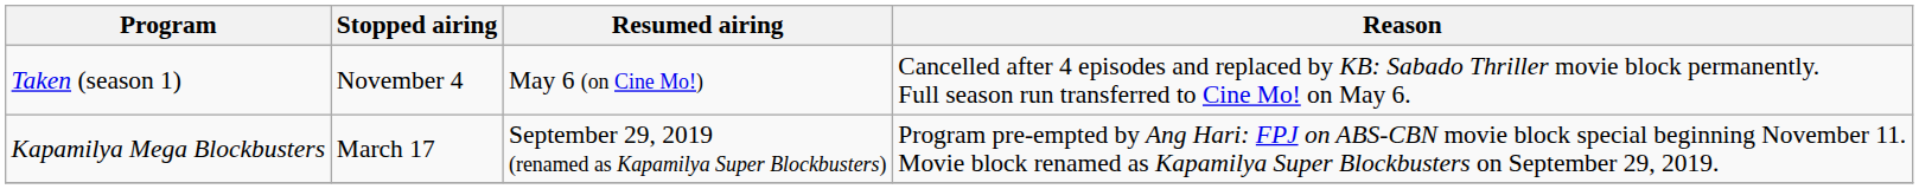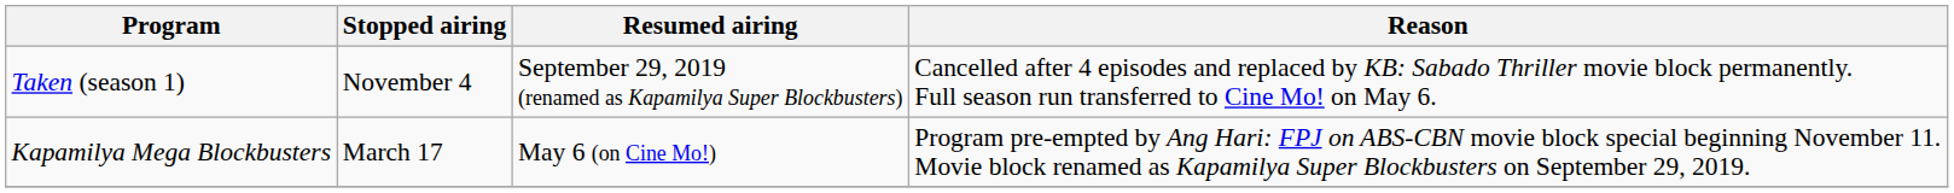 <table class="wikitable">
 <tr>
 <th>Program</th>
 <th>Stopped airing</th>
 <th>Resumed airing</th>
 <th>Reason</th>
 </tr>
 <tr>
 <td><em><a href='#'>Taken</a></em> (season 1)</td>
 <td>November 4</td>
-<td>May 6 <small>(on <a href='#'>Cine Mo!</a>)</small></td>
+<td>September 29, 2019 <br><small>(renamed as <em>Kapamilya Super Blockbusters</em>)</small></td>
 <td>Cancelled after 4 episodes and replaced by <em>KB: Sabado Thriller</em> movie block permanently. <br>Full season run transferred to <a href='#'>Cine Mo!</a> on May 6.</td>
 </tr>
 <tr>
 <td><em>Kapamilya Mega Blockbusters</em></td>
 <td>March 17</td>
-<td>September 29, 2019 <br><small>(renamed as <em>Kapamilya Super Blockbusters</em>)</small></td>
+<td>May 6 <small>(on <a href='#'>Cine Mo!</a>)</small></td>
 <td>Program pre-empted by<em> Ang Hari: <a href='#'>FPJ</a> on ABS-CBN</em> movie block special beginning November 11. <br>Movie block renamed as <em>Kapamilya Super Blockbusters</em> on September 29, 2019.</td>
 </tr>
 <tr>
 </tr>
 </table>
